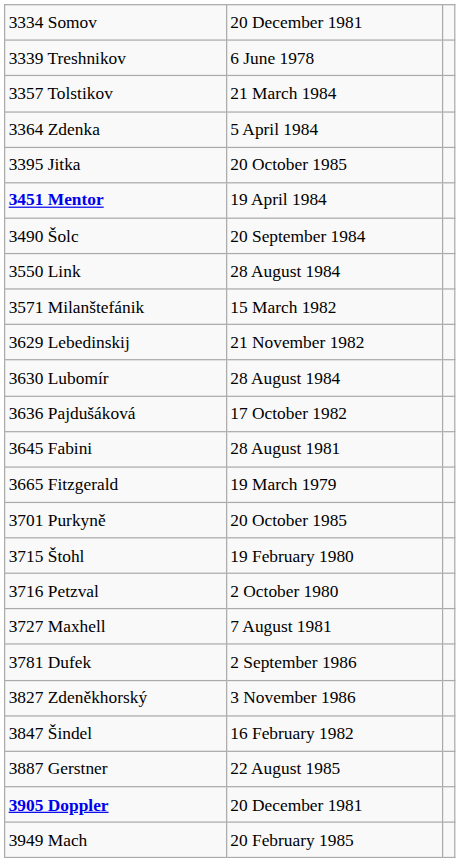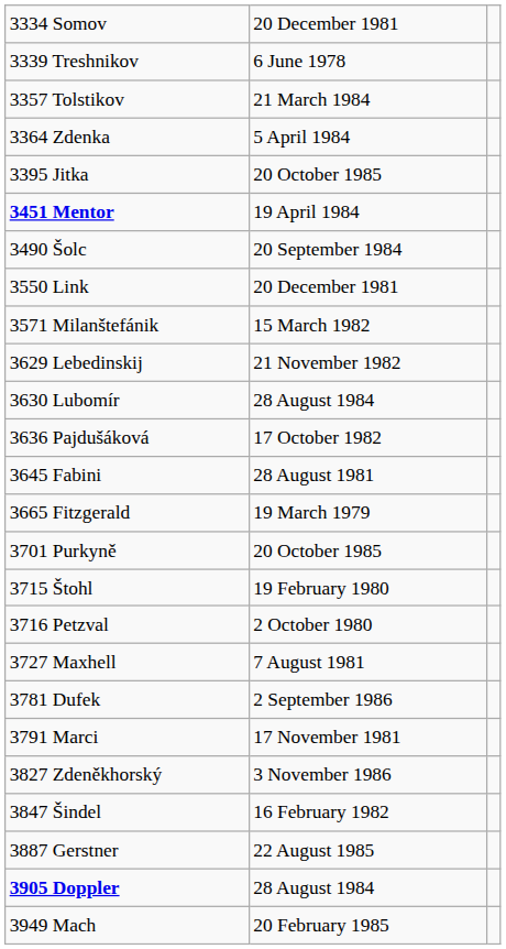 <table class="wikitable" style="font-size: 89%; float: left; width: 26em; margin-right: 1em; height: 700px">
 <tr>
 <td>3334 Somov</td>
 <td>20 December 1981</td>
 <td></td>
 </tr>
 <tr>
 <td>3339 Treshnikov</td>
 <td>6 June 1978</td>
 <td></td>
 </tr>
 <tr>
 <td>3357 Tolstikov</td>
 <td>21 March 1984</td>
 <td></td>
 </tr>
 <tr>
 <td>3364 Zdenka</td>
 <td>5 April 1984</td>
 <td></td>
 </tr>
 <tr>
 <td>3395 Jitka</td>
 <td>20 October 1985</td>
 <td></td>
 </tr>
 <tr>
 <td><strong><a href='#'>3451 Mentor</a></strong></td>
 <td>19 April 1984</td>
 <td></td>
 </tr>
 <tr>
 <td>3490 Šolc</td>
 <td>20 September 1984</td>
 <td></td>
 </tr>
 <tr>
 <td>3550 Link</td>
-<td>28 August 1984</td>
+<td>20 December 1981</td>
 <td></td>
 </tr>
 <tr>
 <td>3571 Milanštefánik</td>
 <td>15 March 1982</td>
 <td></td>
 </tr>
 <tr>
 <td>3629 Lebedinskij</td>
 <td>21 November 1982</td>
 <td></td>
 </tr>
 <tr>
 <td>3630 Lubomír</td>
 <td>28 August 1984</td>
 <td></td>
 </tr>
 <tr>
 <td>3636 Pajdušáková</td>
 <td>17 October 1982</td>
 <td></td>
 </tr>
 <tr>
 <td>3645 Fabini</td>
 <td>28 August 1981</td>
 <td></td>
 </tr>
 <tr>
 <td>3665 Fitzgerald</td>
 <td>19 March 1979</td>
 <td></td>
 </tr>
 <tr>
 <td>3701 Purkyně</td>
 <td>20 October 1985</td>
 <td></td>
 </tr>
 <tr>
 <td>3715 Štohl</td>
 <td>19 February 1980</td>
 <td></td>
 </tr>
 <tr>
 <td>3716 Petzval</td>
 <td>2 October 1980</td>
 <td></td>
 </tr>
 <tr>
 <td>3727 Maxhell</td>
 <td>7 August 1981</td>
 <td></td>
 </tr>
 <tr>
 <td>3781 Dufek</td>
 <td>2 September 1986</td>
 <td></td>
 </tr>
 <tr>
+<td>3791 Marci</td>
+<td>17 November 1981</td>
+<td></td>
+</tr>
+<tr>
 <td>3827 Zdeněkhorský</td>
 <td>3 November 1986</td>
 <td></td>
 </tr>
 <tr>
 <td>3847 Šindel</td>
 <td>16 February 1982</td>
 <td></td>
 </tr>
 <tr>
 <td>3887 Gerstner</td>
 <td>22 August 1985</td>
 <td></td>
 </tr>
 <tr>
 <td><strong><a href='#'>3905 Doppler</a></strong></td>
-<td>20 December 1981</td>
+<td>28 August 1984</td>
 <td></td>
 </tr>
 <tr>
 <td>3949 Mach</td>
 <td>20 February 1985</td>
 <td></td>
 </tr>
 </table>
